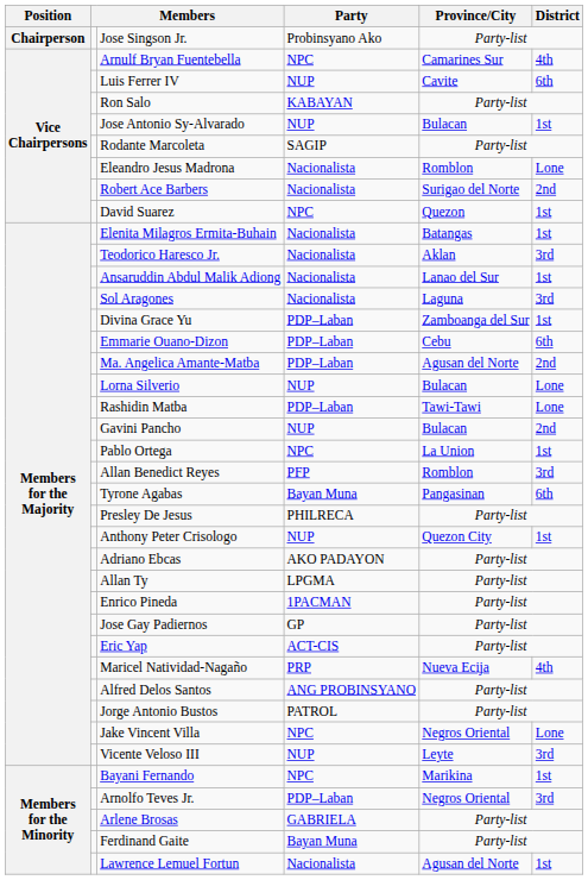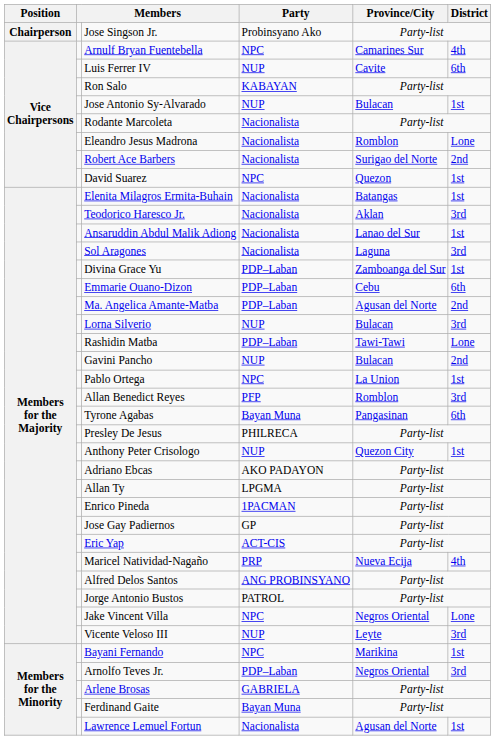 <table class="wikitable" style="font-size: 100%;">
 <tr>
 <th>Position</th>
 <th colspan="2">Members</th>
 <th>Party</th>
 <th>Province/City</th>
 <th>District</th>
 </tr>
 <tr>
 <th>Chairperson</th>
 <td></td>
 <td>Jose Singson Jr.</td>
 <td>Probinsyano Ako</td>
 <td align="center" colspan="2"><em>Party-list</em></td>
 </tr>
 <tr>
 <th rowspan="8">Vice<br>Chairpersons</th>
 <td></td>
 <td><a href='#'>Arnulf Bryan Fuentebella</a></td>
 <td><a href='#'>NPC</a></td>
 <td><a href='#'>Camarines Sur</a></td>
 <td><a href='#'>4th</a></td>
 </tr>
 <tr>
 <td></td>
 <td>Luis Ferrer IV</td>
 <td><a href='#'>NUP</a></td>
 <td><a href='#'>Cavite</a></td>
 <td><a href='#'>6th</a></td>
 </tr>
 <tr>
 <td></td>
 <td>Ron Salo</td>
 <td><a href='#'>KABAYAN</a></td>
 <td align="center" colspan="2"><em>Party-list</em></td>
 </tr>
 <tr>
 <td></td>
 <td>Jose Antonio Sy-Alvarado</td>
 <td><a href='#'>NUP</a></td>
 <td><a href='#'>Bulacan</a></td>
 <td><a href='#'>1st</a></td>
 </tr>
 <tr>
 <td></td>
 <td>Rodante Marcoleta</td>
-<td>SAGIP</td>
+<td><a href='#'>Nacionalista</a></td>
 <td align="center" colspan="2"><em>Party-list</em></td>
 </tr>
 <tr>
 <td></td>
 <td>Eleandro Jesus Madrona</td>
 <td><a href='#'>Nacionalista</a></td>
 <td><a href='#'>Romblon</a></td>
 <td><a href='#'>Lone</a></td>
 </tr>
 <tr>
 <td></td>
 <td><a href='#'>Robert Ace Barbers</a></td>
 <td><a href='#'>Nacionalista</a></td>
 <td><a href='#'>Surigao del Norte</a></td>
 <td><a href='#'>2nd</a></td>
 </tr>
 <tr>
 <td></td>
 <td>David Suarez</td>
 <td><a href='#'>NPC</a></td>
 <td><a href='#'>Quezon</a></td>
 <td><a href='#'>1st</a></td>
 </tr>
 <tr>
 <th rowspan="25">Members<br>for the<br>Majority</th>
 <td></td>
 <td><a href='#'>Elenita Milagros Ermita-Buhain</a></td>
 <td><a href='#'>Nacionalista</a></td>
 <td><a href='#'>Batangas</a></td>
 <td><a href='#'>1st</a></td>
 </tr>
 <tr>
 <td></td>
 <td><a href='#'>Teodorico Haresco Jr.</a></td>
 <td><a href='#'>Nacionalista</a></td>
 <td><a href='#'>Aklan</a></td>
 <td><a href='#'>3rd</a></td>
 </tr>
 <tr>
 <td></td>
 <td><a href='#'>Ansaruddin Abdul Malik Adiong</a></td>
 <td><a href='#'>Nacionalista</a></td>
 <td><a href='#'>Lanao del Sur</a></td>
 <td><a href='#'>1st</a></td>
 </tr>
 <tr>
 <td></td>
 <td><a href='#'>Sol Aragones</a></td>
 <td><a href='#'>Nacionalista</a></td>
 <td><a href='#'>Laguna</a></td>
 <td><a href='#'>3rd</a></td>
 </tr>
 <tr>
 <td></td>
 <td>Divina Grace Yu</td>
 <td><a href='#'>PDP–Laban</a></td>
 <td><a href='#'>Zamboanga del Sur</a></td>
 <td><a href='#'>1st</a></td>
 </tr>
 <tr>
 <td></td>
 <td><a href='#'>Emmarie Ouano-Dizon</a></td>
 <td><a href='#'>PDP–Laban</a></td>
 <td><a href='#'>Cebu</a></td>
 <td><a href='#'>6th</a></td>
 </tr>
 <tr>
 <td></td>
 <td><a href='#'>Ma. Angelica Amante-Matba</a></td>
 <td><a href='#'>PDP–Laban</a></td>
 <td><a href='#'>Agusan del Norte</a></td>
 <td><a href='#'>2nd</a></td>
 </tr>
 <tr>
 <td></td>
 <td><a href='#'>Lorna Silverio</a></td>
 <td><a href='#'>NUP</a></td>
 <td><a href='#'>Bulacan</a></td>
-<td><a href='#'>Lone</a></td>
+<td><a href='#'>3rd</a></td>
 </tr>
 <tr>
 <td></td>
 <td>Rashidin Matba</td>
 <td><a href='#'>PDP–Laban</a></td>
 <td><a href='#'>Tawi-Tawi</a></td>
 <td><a href='#'>Lone</a></td>
 </tr>
 <tr>
 <td></td>
 <td>Gavini Pancho</td>
 <td><a href='#'>NUP</a></td>
 <td><a href='#'>Bulacan</a></td>
 <td><a href='#'>2nd</a></td>
 </tr>
 <tr>
 <td></td>
 <td>Pablo Ortega</td>
 <td><a href='#'>NPC</a></td>
 <td><a href='#'>La Union</a></td>
 <td><a href='#'>1st</a></td>
 </tr>
 <tr>
 <td></td>
 <td>Allan Benedict Reyes</td>
 <td><a href='#'>PFP</a></td>
 <td><a href='#'>Romblon</a></td>
 <td><a href='#'>3rd</a></td>
 </tr>
 <tr>
 <td></td>
 <td>Tyrone Agabas</td>
 <td><a href='#'>Bayan Muna</a></td>
 <td><a href='#'>Pangasinan</a></td>
 <td><a href='#'>6th</a></td>
 </tr>
 <tr>
 <td></td>
 <td>Presley De Jesus</td>
 <td>PHILRECA</td>
 <td align="center" colspan="2"><em>Party-list</em></td>
 </tr>
 <tr>
 <td></td>
 <td>Anthony Peter Crisologo</td>
 <td><a href='#'>NUP</a></td>
 <td><a href='#'>Quezon City</a></td>
 <td><a href='#'>1st</a></td>
 </tr>
 <tr>
 <td></td>
 <td>Adriano Ebcas</td>
 <td>AKO PADAYON</td>
 <td align="center" colspan="2"><em>Party-list</em></td>
 </tr>
 <tr>
 <td></td>
 <td>Allan Ty</td>
 <td>LPGMA</td>
 <td align="center" colspan="2"><em>Party-list</em></td>
 </tr>
 <tr>
 <td></td>
 <td>Enrico Pineda</td>
 <td><a href='#'>1PACMAN</a></td>
 <td align="center" colspan="2"><em>Party-list</em></td>
 </tr>
 <tr>
 <td></td>
 <td>Jose Gay Padiernos</td>
 <td>GP</td>
 <td align="center" colspan="2"><em>Party-list</em></td>
 </tr>
 <tr>
 <td></td>
 <td><a href='#'>Eric Yap</a></td>
 <td><a href='#'>ACT-CIS</a></td>
 <td align="center" colspan="2"><em>Party-list</em></td>
 </tr>
 <tr>
 <td></td>
 <td>Maricel Natividad-Nagaño</td>
 <td><a href='#'>PRP</a></td>
 <td><a href='#'>Nueva Ecija</a></td>
 <td><a href='#'>4th</a></td>
 </tr>
 <tr>
 <td></td>
 <td>Alfred Delos Santos</td>
 <td><a href='#'>ANG PROBINSYANO</a></td>
 <td align="center" colspan="2"><em>Party-list</em></td>
 </tr>
 <tr>
 <td></td>
 <td>Jorge Antonio Bustos</td>
 <td>PATROL</td>
 <td align="center" colspan="2"><em>Party-list</em></td>
 </tr>
 <tr>
 <td></td>
 <td>Jake Vincent Villa</td>
 <td><a href='#'>NPC</a></td>
 <td><a href='#'>Negros Oriental</a></td>
 <td><a href='#'>Lone</a></td>
 </tr>
 <tr>
 <td></td>
 <td>Vicente Veloso III</td>
 <td><a href='#'>NUP</a></td>
 <td><a href='#'>Leyte</a></td>
 <td><a href='#'>3rd</a></td>
 </tr>
 <tr>
 <th rowspan="5">Members<br>for the<br>Minority</th>
 <td></td>
 <td><a href='#'>Bayani Fernando</a></td>
 <td><a href='#'>NPC</a></td>
 <td><a href='#'>Marikina</a></td>
 <td><a href='#'>1st</a></td>
 </tr>
 <tr>
 <td></td>
 <td>Arnolfo Teves Jr.</td>
 <td><a href='#'>PDP–Laban</a></td>
 <td><a href='#'>Negros Oriental</a></td>
 <td><a href='#'>3rd</a></td>
 </tr>
 <tr>
 <td></td>
 <td><a href='#'>Arlene Brosas</a></td>
 <td><a href='#'>GABRIELA</a></td>
 <td align="center" colspan="2"><em>Party-list</em></td>
 </tr>
 <tr>
 <td></td>
 <td>Ferdinand Gaite</td>
 <td><a href='#'>Bayan Muna</a></td>
 <td align="center" colspan="2"><em>Party-list</em></td>
 </tr>
 <tr>
 <td></td>
 <td><a href='#'>Lawrence Lemuel Fortun</a></td>
 <td><a href='#'>Nacionalista</a></td>
 <td><a href='#'>Agusan del Norte</a></td>
 <td><a href='#'>1st</a></td>
 </tr>
 </table>
